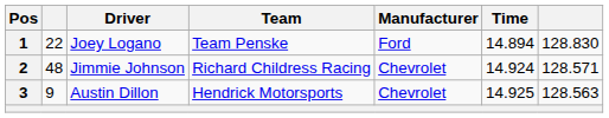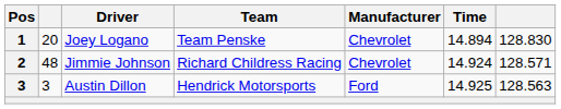 <table class="wikitable" style="font-size:95%">
 <tr>
 <th>Pos</th>
 <th></th>
 <th>Driver</th>
 <th>Team</th>
 <th>Manufacturer</th>
 <th>Time</th>
 <th></th>
 </tr>
 <tr>
 <th>1</th>
-<td>22</td>
+<td>20</td>
 <td><a href='#'>Joey Logano</a></td>
 <td><a href='#'>Team Penske</a></td>
-<td><a href='#'>Ford</a></td>
+<td><a href='#'>Chevrolet</a></td>
 <td>14.894</td>
 <td>128.830</td>
 </tr>
 <tr>
 <th>2</th>
 <td>48</td>
 <td><a href='#'>Jimmie Johnson</a></td>
 <td><a href='#'>Richard Childress Racing</a></td>
 <td><a href='#'>Chevrolet</a></td>
 <td>14.924</td>
 <td>128.571</td>
 </tr>
 <tr>
 <th>3</th>
-<td>9</td>
+<td>3</td>
 <td><a href='#'>Austin Dillon</a></td>
 <td><a href='#'>Hendrick Motorsports</a></td>
-<td><a href='#'>Chevrolet</a></td>
+<td><a href='#'>Ford</a></td>
 <td>14.925</td>
 <td>128.563</td>
 </tr>
 <tr>
 <th colspan="7"></th>
 </tr>
 </table>
